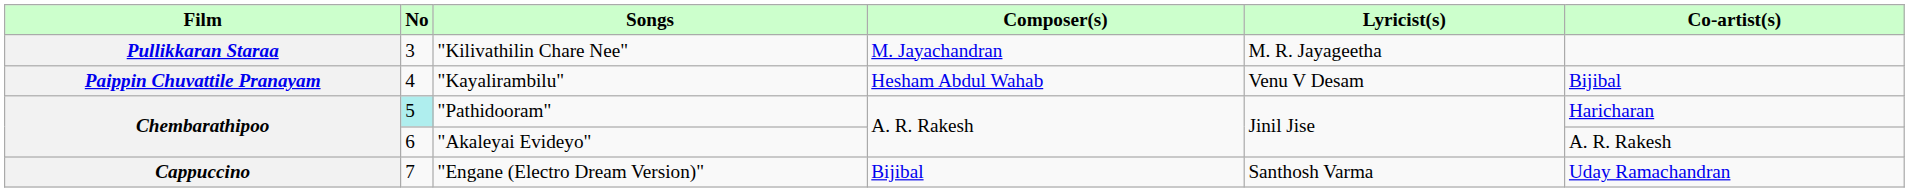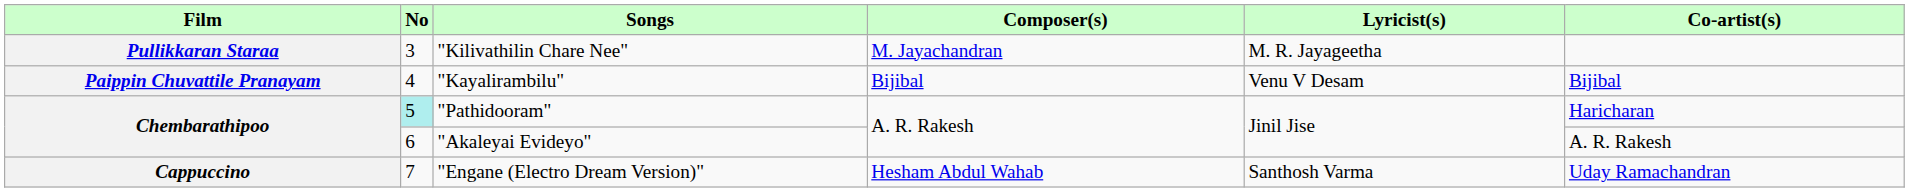 <table class="wikitable plainrowheaders" width="100%" textcolor:#000;">
 <tr style="background:#cfc; text-align:center;">
 <td scope="col" width=21%><strong>Film</strong></td>
 <td><strong>No</strong></td>
 <td scope="col" width=23%><strong>Songs</strong></td>
 <td scope="col" width=20%><strong>Composer(s)</strong></td>
 <td scope="col" width=17%><strong>Lyricist(s)</strong></td>
 <td scope="col" width=18%><strong>Co-artist(s)</strong></td>
 </tr>
 <tr>
 <th scope="row"><em><a href='#'>Pullikkaran Staraa</a></em></th>
 <td>3</td>
 <td>"Kilivathilin Chare Nee"</td>
 <td><a href='#'>M. Jayachandran</a></td>
 <td>M. R. Jayageetha</td>
 <td></td>
 </tr>
 <tr>
 <th scope="row"><em><a href='#'>Paippin Chuvattile Pranayam</a></em></th>
 <td>4</td>
 <td>"Kayalirambilu"</td>
-<td><a href='#'>Hesham Abdul Wahab</a></td>
+<td><a href='#'>Bijibal</a></td>
 <td>Venu V Desam</td>
 <td><a href='#'>Bijibal</a></td>
 </tr>
 <tr>
 <th scope="row" rowspan="2"><em>Chembarathipoo</em></th>
 <td style="background: paleturquoise;">5</td>
 <td>"Pathidooram"</td>
 <td rowspan="2">A. R. Rakesh</td>
 <td rowspan="2">Jinil Jise</td>
 <td><a href='#'>Haricharan</a></td>
 </tr>
 <tr>
 <td>6</td>
 <td>"Akaleyai Evideyo"</td>
 <td>A. R. Rakesh</td>
 </tr>
 <tr>
 <th scope="row"><em>Cappuccino</em></th>
 <td>7</td>
 <td>"Engane (Electro Dream Version)"</td>
-<td><a href='#'>Bijibal</a></td>
+<td><a href='#'>Hesham Abdul Wahab</a></td>
 <td>Santhosh Varma</td>
 <td><a href='#'>Uday Ramachandran</a></td>
 </tr>
 </table>
